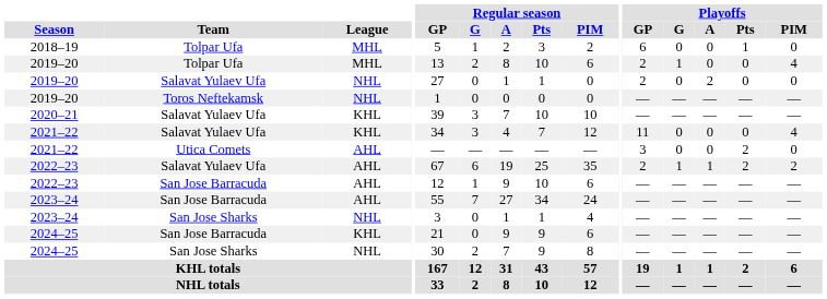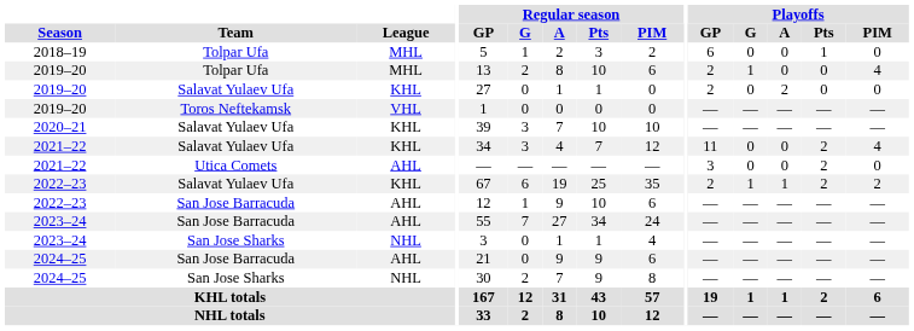 <table border="0" cellpadding="1" cellspacing="0" style="text-align:center; width:60em;">
 <tr bgcolor="#e0e0e0">
 <th colspan="3" bgcolor="#ffffff"></th>
 <th rowspan="99" bgcolor="#ffffff"></th>
 <th colspan="5"><a href='#'>Regular season</a></th>
 <th rowspan="99" bgcolor="#ffffff"></th>
 <th colspan="5"><a href='#'>Playoffs</a></th>
 </tr>
 <tr bgcolor="#e0e0e0">
 <th><a href='#'>Season</a></th>
 <th>Team</th>
 <th>League</th>
 <th>GP</th>
 <th><a href='#'>G</a></th>
 <th><a href='#'>A</a></th>
 <th><a href='#'>Pts</a></th>
 <th><a href='#'>PIM</a></th>
 <th>GP</th>
 <th>G</th>
 <th>A</th>
 <th>Pts</th>
 <th>PIM</th>
 </tr>
 <tr>
 <td>2018–19</td>
 <td><a href='#'>Tolpar Ufa</a></td>
 <td><a href='#'>MHL</a></td>
 <td>5</td>
 <td>1</td>
 <td>2</td>
 <td>3</td>
 <td>2</td>
 <td>6</td>
 <td>0</td>
 <td>0</td>
 <td>1</td>
 <td>0</td>
 </tr>
 <tr bgcolor="#f0f0f0">
 <td>2019–20</td>
 <td>Tolpar Ufa</td>
 <td>MHL</td>
 <td>13</td>
 <td>2</td>
 <td>8</td>
 <td>10</td>
 <td>6</td>
 <td>2</td>
 <td>1</td>
 <td>0</td>
 <td>0</td>
 <td>4</td>
 </tr>
 <tr>
 <td><a href='#'>2019–20</a></td>
 <td><a href='#'>Salavat Yulaev Ufa</a></td>
-<td><a href='#'>NHL</a></td>
+<td><a href='#'>KHL</a></td>
 <td>27</td>
 <td>0</td>
 <td>1</td>
 <td>1</td>
 <td>0</td>
 <td>2</td>
 <td>0</td>
 <td>2</td>
 <td>0</td>
 <td>0</td>
 </tr>
 <tr bgcolor="#f0f0f0">
 <td>2019–20</td>
 <td><a href='#'>Toros Neftekamsk</a></td>
-<td><a href='#'>NHL</a></td>
+<td><a href='#'>VHL</a></td>
 <td>1</td>
 <td>0</td>
 <td>0</td>
 <td>0</td>
 <td>0</td>
 <td>—</td>
 <td>—</td>
 <td>—</td>
 <td>—</td>
 <td>—</td>
 </tr>
 <tr>
 <td><a href='#'>2020–21</a></td>
 <td>Salavat Yulaev Ufa</td>
 <td>KHL</td>
 <td>39</td>
 <td>3</td>
 <td>7</td>
 <td>10</td>
 <td>10</td>
 <td>—</td>
 <td>—</td>
 <td>—</td>
 <td>—</td>
 <td>—</td>
 </tr>
 <tr bgcolor="#f0f0f0">
 <td><a href='#'>2021–22</a></td>
 <td>Salavat Yulaev Ufa</td>
 <td>KHL</td>
 <td>34</td>
 <td>3</td>
 <td>4</td>
 <td>7</td>
 <td>12</td>
 <td>11</td>
 <td>0</td>
 <td>0</td>
-<td>0</td>
+<td>2</td>
 <td>4</td>
 </tr>
 <tr>
 <td><a href='#'>2021–22</a></td>
 <td><a href='#'>Utica Comets</a></td>
 <td><a href='#'>AHL</a></td>
 <td>—</td>
 <td>—</td>
 <td>—</td>
 <td>—</td>
 <td>—</td>
 <td>3</td>
 <td>0</td>
 <td>0</td>
 <td>2</td>
 <td>0</td>
 </tr>
 <tr bgcolor="#f0f0f0">
 <td><a href='#'>2022–23</a></td>
 <td>Salavat Yulaev Ufa</td>
-<td>AHL</td>
+<td>KHL</td>
 <td>67</td>
 <td>6</td>
 <td>19</td>
 <td>25</td>
 <td>35</td>
 <td>2</td>
 <td>1</td>
 <td>1</td>
 <td>2</td>
 <td>2</td>
 </tr>
 <tr>
 <td><a href='#'>2022–23</a></td>
 <td><a href='#'>San Jose Barracuda</a></td>
 <td>AHL</td>
 <td>12</td>
 <td>1</td>
 <td>9</td>
 <td>10</td>
 <td>6</td>
 <td>—</td>
 <td>—</td>
 <td>—</td>
 <td>—</td>
 <td>—</td>
 </tr>
 <tr bgcolor="#f0f0f0">
 <td><a href='#'>2023–24</a></td>
 <td>San Jose Barracuda</td>
 <td>AHL</td>
 <td>55</td>
 <td>7</td>
 <td>27</td>
 <td>34</td>
 <td>24</td>
 <td>—</td>
 <td>—</td>
 <td>—</td>
 <td>—</td>
 <td>—</td>
 </tr>
 <tr>
 <td><a href='#'>2023–24</a></td>
 <td><a href='#'>San Jose Sharks</a></td>
 <td><a href='#'>NHL</a></td>
 <td>3</td>
 <td>0</td>
 <td>1</td>
 <td>1</td>
 <td>4</td>
 <td>—</td>
 <td>—</td>
 <td>—</td>
 <td>—</td>
 <td>—</td>
 </tr>
 <tr bgcolor="#f0f0f0">
 <td><a href='#'>2024–25</a></td>
 <td>San Jose Barracuda</td>
-<td>KHL</td>
+<td>AHL</td>
 <td>21</td>
 <td>0</td>
 <td>9</td>
 <td>9</td>
 <td>6</td>
 <td>—</td>
 <td>—</td>
 <td>—</td>
 <td>—</td>
 <td>—</td>
 </tr>
 <tr>
 <td><a href='#'>2024–25</a></td>
 <td>San Jose Sharks</td>
 <td>NHL</td>
 <td>30</td>
 <td>2</td>
 <td>7</td>
 <td>9</td>
 <td>8</td>
 <td>—</td>
 <td>—</td>
 <td>—</td>
 <td>—</td>
 <td>—</td>
 </tr>
 <tr bgcolor="#e0e0e0">
 <th colspan="3">KHL totals</th>
 <th>167</th>
 <th>12</th>
 <th>31</th>
 <th>43</th>
 <th>57</th>
 <th>19</th>
 <th>1</th>
 <th>1</th>
 <th>2</th>
 <th>6</th>
 </tr>
 <tr bgcolor="#e0e0e0">
 <th colspan="3">NHL totals</th>
 <th>33</th>
 <th>2</th>
 <th>8</th>
 <th>10</th>
 <th>12</th>
 <th>—</th>
 <th>—</th>
 <th>—</th>
 <th>—</th>
 <th>—</th>
 </tr>
 </table>
